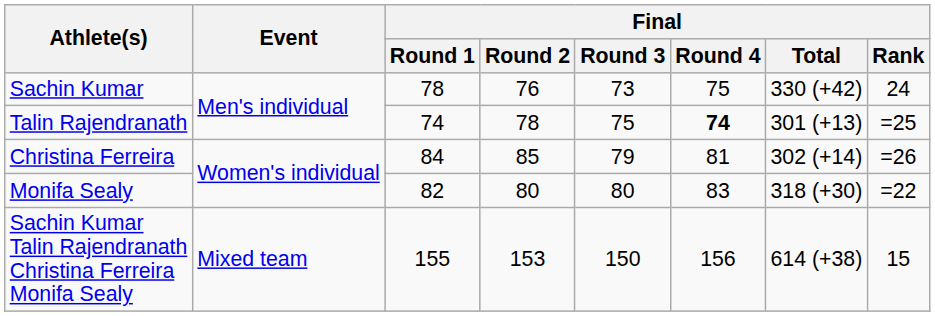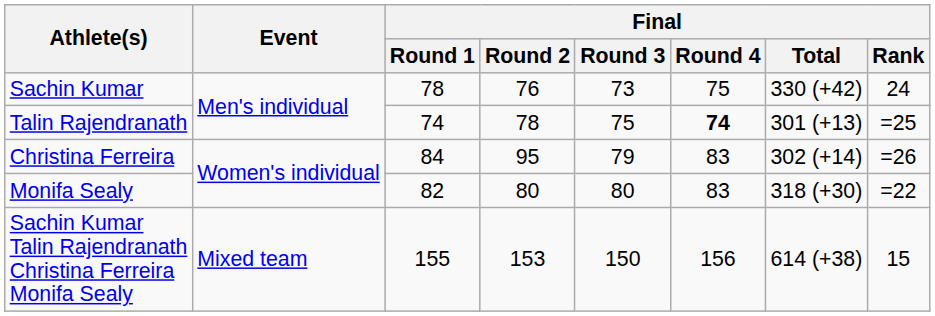 <table class="wikitable" border="1" style="font-size:90%;text-align:center">
 <tr>
 <th rowspan=2>Athlete(s)</th>
 <th rowspan=2>Event</th>
 <th colspan=6>Final</th>
 </tr>
 <tr>
 <th>Round 1</th>
 <th>Round 2</th>
 <th>Round 3</th>
 <th>Round 4</th>
 <th>Total</th>
 <th>Rank</th>
 </tr>
 <tr>
 <td align=left><a href='#'>Sachin Kumar</a></td>
 <td align=left rowspan=2><a href='#'>Men's individual</a></td>
 <td>78</td>
 <td>76</td>
 <td>73</td>
 <td>75</td>
 <td>330 (+42)</td>
 <td>24</td>
 </tr>
 <tr>
 <td align=left><a href='#'>Talin Rajendranath</a></td>
 <td>74</td>
 <td>78</td>
 <td>75</td>
 <td><strong>74</strong></td>
 <td>301 (+13)</td>
 <td>=25</td>
 </tr>
 <tr>
 <td align=left><a href='#'>Christina Ferreira</a></td>
 <td align=left rowspan=2><a href='#'>Women's individual</a></td>
 <td>84</td>
-<td>85</td>
+<td>95</td>
 <td>79</td>
-<td>81</td>
+<td>83</td>
 <td>302 (+14)</td>
 <td>=26</td>
 </tr>
 <tr>
 <td align=left><a href='#'>Monifa Sealy</a></td>
 <td>82</td>
 <td>80</td>
 <td>80</td>
 <td>83</td>
 <td>318 (+30)</td>
 <td>=22</td>
 </tr>
 <tr>
 <td align=left><a href='#'>Sachin Kumar</a><br><a href='#'>Talin Rajendranath</a><br><a href='#'>Christina Ferreira</a><br><a href='#'>Monifa Sealy</a></td>
 <td align=left><a href='#'>Mixed team</a></td>
 <td>155</td>
 <td>153</td>
 <td>150</td>
 <td>156</td>
 <td>614 (+38)</td>
 <td>15</td>
 </tr>
 </table>
